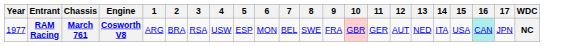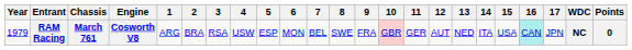 <table class="wikitable" style="text-align:center; font-size:90%">
 <tr>
 <th>Year</th>
 <th>Entrant</th>
 <th>Chassis</th>
 <th>Engine</th>
 <th>1</th>
 <th>2</th>
 <th>3</th>
 <th>4</th>
 <th>5</th>
 <th>6</th>
 <th>7</th>
 <th>8</th>
 <th>9</th>
 <th>10</th>
 <th>11</th>
 <th>12</th>
 <th>13</th>
 <th>14</th>
 <th>15</th>
 <th>16</th>
 <th>17</th>
 <th>WDC</th>
+<th>Points</th>
 </tr>
 <tr>
-<td><a href='#'>1977</a></td>
+<td><a href='#'>1979</a></td>
 <th><a href='#'>RAM Racing</a></th>
 <th><a href='#'>March</a> <a href='#'>761</a></th>
 <th><a href='#'>Cosworth</a> <a href='#'>V8</a></th>
 <td><a href='#'>ARG</a></td>
 <td><a href='#'>BRA</a></td>
 <td><a href='#'>RSA</a></td>
 <td><a href='#'>USW</a></td>
 <td><a href='#'>ESP</a></td>
 <td><a href='#'>MON</a></td>
 <td><a href='#'>BEL</a></td>
 <td><a href='#'>SWE</a></td>
 <td><a href='#'>FRA</a></td>
 <td style="background:#FFCFCF;"><a href='#'>GBR</a><br></td>
 <td><a href='#'>GER</a></td>
 <td><a href='#'>AUT</a></td>
 <td><a href='#'>NED</a></td>
 <td><a href='#'>ITA</a></td>
 <td><a href='#'>USA</a></td>
 <td style="background: paleturquoise;"><a href='#'>CAN</a></td>
 <td><a href='#'>JPN</a></td>
 <th>NC</th>
+<th>0</th>
 </tr>
 </table>
